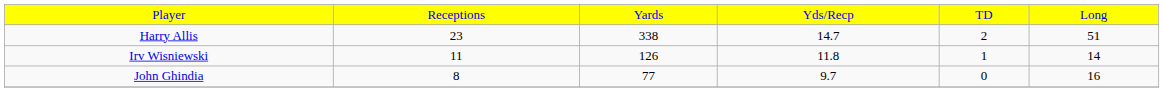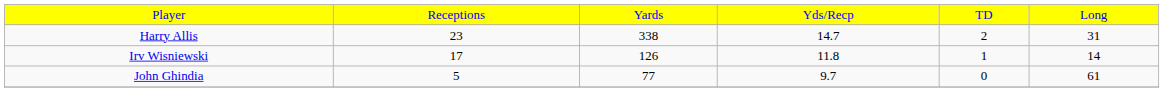 <table class="wikitable" width="90%">
 <tr align="center"  style="background:yellow;color:blue;">
 <td>Player</td>
 <td>Receptions</td>
 <td>Yards</td>
 <td>Yds/Recp</td>
 <td>TD</td>
 <td>Long</td>
 </tr>
 <tr align="center" bgcolor="">
 <td><a href='#'>Harry Allis</a></td>
 <td>23</td>
 <td>338</td>
 <td>14.7</td>
 <td>2</td>
-<td>51</td>
+<td>31</td>
 </tr>
 <tr align="center" bgcolor="">
 <td><a href='#'>Irv Wisniewski</a></td>
-<td>11</td>
+<td>17</td>
 <td>126</td>
 <td>11.8</td>
 <td>1</td>
 <td>14</td>
 </tr>
 <tr align="center" bgcolor="">
 <td><a href='#'>John Ghindia</a></td>
-<td>8</td>
+<td>5</td>
 <td>77</td>
 <td>9.7</td>
 <td>0</td>
-<td>16</td>
+<td>61</td>
 </tr>
 <tr>
 </tr>
 </table>
